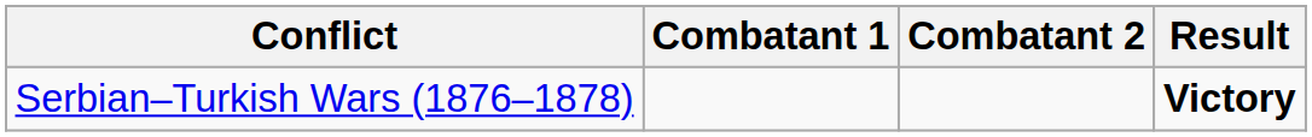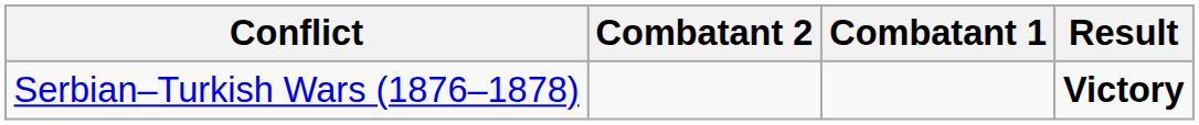 <table class="wikitable">
 <tr>
 <th>Conflict</th>
+<th>Combatant 2</th>
 <th>Combatant 1</th>
-<th>Combatant 2</th>
 <th>Result</th>
 </tr>
 <tr>
 <td><a href='#'>Serbian–Turkish Wars (1876–1878)</a></td>
 <td></td>
 <td></td>
 <td><strong>Victory</strong></td>
 </tr>
 </table>
